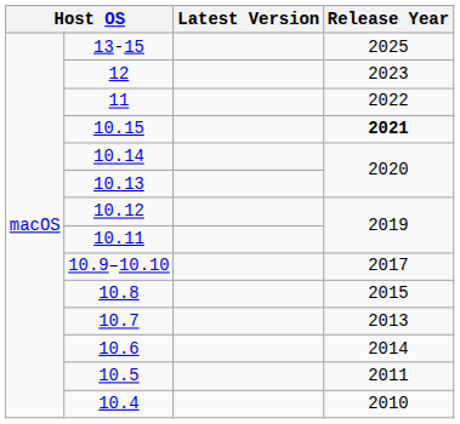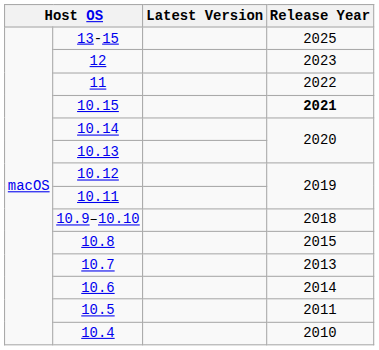 <table class="wikitable" style="text-align:center; margin-top: 0px;">
 <tr>
 <th colspan="2">Host <a href='#'>OS</a></th>
 <th>Latest Version</th>
 <th>Release Year</th>
 </tr>
 <tr>
 <td rowspan="14"><a href='#'>macOS</a></td>
 <td><a href='#'>13</a>-<a href='#'>15</a></td>
 <td></td>
 <td>2025</td>
 </tr>
 <tr>
 <td><a href='#'>12</a></td>
 <td></td>
 <td>2023</td>
 </tr>
 <tr>
 <td><a href='#'>11</a></td>
 <td></td>
 <td>2022</td>
 </tr>
 <tr>
 <td><a href='#'>10.15</a></td>
 <td></td>
 <td><strong>2021</strong></td>
 </tr>
 <tr>
 <td><a href='#'>10.14</a></td>
 <td></td>
 <td rowspan="2">2020</td>
 </tr>
 <tr>
 <td><a href='#'>10.13</a></td>
 <td></td>
 </tr>
 <tr>
 <td><a href='#'>10.12</a></td>
 <td></td>
 <td rowspan="2">2019</td>
 </tr>
 <tr>
 <td><a href='#'>10.11</a></td>
 <td></td>
 </tr>
 <tr>
 <td><a href='#'>10.9</a>–<a href='#'>10.10</a></td>
 <td></td>
-<td>2017</td>
+<td>2018</td>
 </tr>
 <tr>
 <td><a href='#'>10.8</a></td>
 <td></td>
 <td>2015</td>
 </tr>
 <tr>
 <td><a href='#'>10.7</a></td>
 <td></td>
 <td>2013</td>
 </tr>
 <tr>
 <td><a href='#'>10.6</a></td>
 <td></td>
 <td>2014</td>
 </tr>
 <tr>
 <td><a href='#'>10.5</a></td>
 <td></td>
 <td>2011</td>
 </tr>
 <tr>
 <td><a href='#'>10.4</a></td>
 <td></td>
 <td>2010</td>
 </tr>
 </table>
